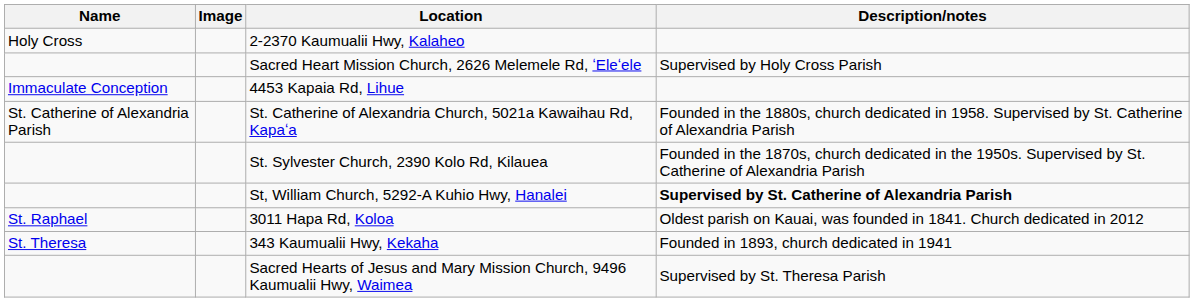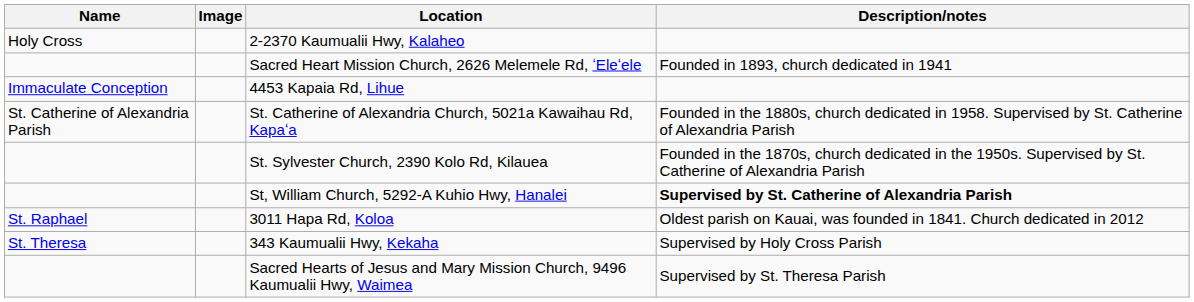 <table class="wikitable sortable">
 <tr>
 <th><strong>Name</strong></th>
 <th><strong>Image</strong></th>
 <th><strong>Location</strong></th>
 <th><strong>Description/notes</strong></th>
 </tr>
 <tr>
 <td>Holy Cross</td>
 <td></td>
 <td>2-2370 Kaumualii Hwy, <a href='#'>Kalaheo</a></td>
 <td></td>
 </tr>
 <tr>
 <td></td>
 <td></td>
 <td>Sacred Heart Mission Church, 2626 Melemele Rd, <a href='#'>ʻEleʻele</a></td>
-<td>Supervised by Holy Cross Parish</td>
+<td>Founded in 1893, church dedicated in 1941</td>
 </tr>
 <tr>
 <td><a href='#'>Immaculate Conception</a></td>
 <td></td>
 <td>4453 Kapaia Rd, <a href='#'>Lihue</a></td>
 <td></td>
 </tr>
 <tr>
 <td>St. Catherine of Alexandria Parish</td>
 <td></td>
 <td>St. Catherine of Alexandria Church, 5021a Kawaihau Rd, <a href='#'>Kapaʻa</a></td>
 <td>Founded in the 1880s, church dedicated in 1958. Supervised by St. Catherine of Alexandria Parish</td>
 </tr>
 <tr>
 <td></td>
 <td></td>
 <td>St. Sylvester Church, 2390 Kolo Rd, Kilauea</td>
 <td>Founded in the 1870s, church dedicated in the 1950s. Supervised by St. Catherine of Alexandria Parish</td>
 </tr>
 <tr>
 <td></td>
 <td></td>
 <td>St, William Church, 5292-A Kuhio Hwy, <a href='#'>Hanalei</a></td>
 <td><strong>Supervised by St. Catherine of Alexandria Parish</strong></td>
 </tr>
 <tr>
 <td><a href='#'>St. Raphael</a></td>
 <td></td>
 <td>3011 Hapa Rd, <a href='#'>Koloa</a></td>
 <td>Oldest parish on Kauai, was founded in 1841. Church dedicated in 2012</td>
 </tr>
 <tr>
 <td><a href='#'>St. Theresa</a></td>
 <td></td>
 <td>343 Kaumualii Hwy, <a href='#'>Kekaha</a></td>
-<td>Founded in 1893, church dedicated in 1941</td>
+<td>Supervised by Holy Cross Parish</td>
 </tr>
 <tr>
 <td></td>
 <td></td>
 <td>Sacred Hearts of Jesus and Mary Mission Church, 9496 Kaumualii Hwy, <a href='#'>Waimea</a></td>
 <td>Supervised by St. Theresa Parish</td>
 </tr>
 </table>
